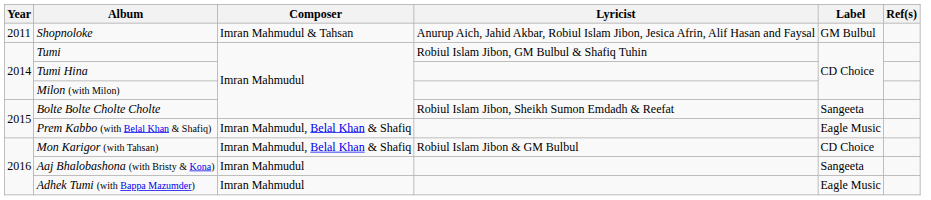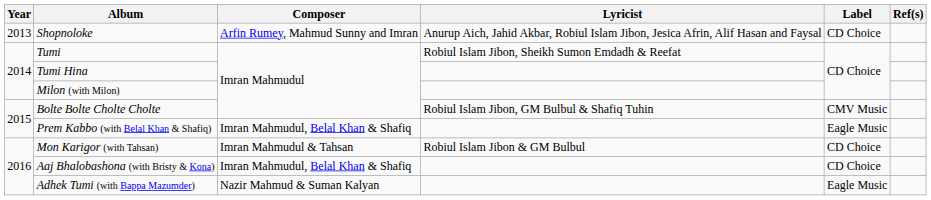 <table class="wikitable sortable collapsible">
 <tr>
 <th>Year</th>
 <th>Album</th>
 <th>Composer</th>
 <th>Lyricist</th>
 <th>Label</th>
 <th>Ref(s)</th>
 </tr>
 <tr>
-<td>2011</td>
+<td>2013</td>
 <td><em>Shopnoloke</em></td>
-<td>Imran Mahmudul & Tahsan</td>
+<td><a href='#'>Arfin Rumey</a>, Mahmud Sunny and Imran</td>
 <td>Anurup Aich, Jahid Akbar, Robiul Islam Jibon, Jesica Afrin, Alif Hasan and Faysal</td>
-<td>GM Bulbul</td>
+<td>CD Choice</td>
 <td></td>
 </tr>
 <tr>
 <td rowspan="3">2014</td>
 <td><em>Tumi</em></td>
 <td rowspan="4">Imran Mahmudul</td>
-<td>Robiul Islam Jibon, GM Bulbul & Shafiq Tuhin</td>
+<td>Robiul Islam Jibon, Sheikh Sumon Emdadh & Reefat</td>
 <td rowspan="3">CD Choice</td>
 <td></td>
 </tr>
 <tr>
 <td><em>Tumi Hina</em></td>
 <td></td>
 <td></td>
 </tr>
 <tr>
 <td><em>Milon</em> <small>(with Milon)</small></td>
 <td></td>
 <td></td>
 </tr>
 <tr>
 <td rowspan="2">2015</td>
 <td><em>Bolte Bolte Cholte Cholte</em></td>
-<td>Robiul Islam Jibon, Sheikh Sumon Emdadh & Reefat</td>
-<td>Sangeeta</td>
+<td>Robiul Islam Jibon, GM Bulbul & Shafiq Tuhin</td>
+<td>CMV Music</td>
 <td></td>
 </tr>
 <tr>
 <td><em>Prem Kabbo</em> <small>(with <a href='#'>Belal Khan</a> & Shafiq)</small></td>
 <td>Imran Mahmudul, <a href='#'>Belal Khan</a> & Shafiq</td>
 <td></td>
 <td>Eagle Music</td>
 <td></td>
 </tr>
 <tr>
 <td rowspan="3">2016</td>
 <td><em>Mon Karigor</em> <small>(with Tahsan)</small></td>
-<td>Imran Mahmudul, <a href='#'>Belal Khan</a> & Shafiq</td>
+<td>Imran Mahmudul & Tahsan</td>
 <td>Robiul Islam Jibon & GM Bulbul</td>
 <td>CD Choice</td>
 <td></td>
 </tr>
 <tr>
 <td><em>Aaj Bhalobashona</em> <small>(with Bristy & <a href='#'>Kona</a>)</small></td>
-<td>Imran Mahmudul</td>
+<td>Imran Mahmudul, <a href='#'>Belal Khan</a> & Shafiq</td>
 <td></td>
-<td>Sangeeta</td>
+<td>CD Choice</td>
 <td></td>
 </tr>
 <tr>
 <td><em>Adhek Tumi</em> <small>(with <a href='#'>Bappa Mazumder</a>)</small></td>
-<td>Imran Mahmudul</td>
+<td>Nazir Mahmud & Suman Kalyan</td>
 <td></td>
 <td>Eagle Music</td>
 <td></td>
 </tr>
 </table>
